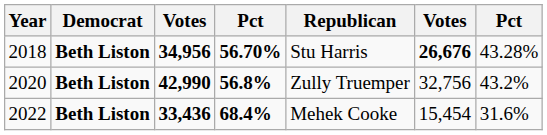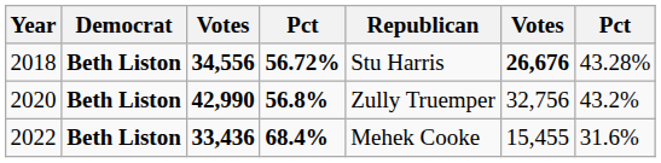 <table class="wikitable" style="margin:0.5em ; font-size:95%">
 <tr>
 <th>Year</th>
 <th>Democrat</th>
 <th>Votes</th>
 <th>Pct</th>
 <th>Republican</th>
 <th>Votes</th>
 <th>Pct</th>
 </tr>
 <tr>
 <td>2018</td>
 <td><strong>Beth Liston</strong></td>
-<td><strong>34,956</strong></td>
-<td><strong>56.70%</strong></td>
+<td><strong>34,556</strong></td>
+<td><strong>56.72%</strong></td>
 <td>Stu Harris</td>
 <td><strong>26,676</strong></td>
 <td>43.28%</td>
 </tr>
 <tr>
 <td>2020</td>
 <td><strong>Beth Liston</strong></td>
 <td><strong>42,990</strong></td>
 <td><strong>56.8%</strong></td>
 <td>Zully Truemper</td>
 <td>32,756</td>
 <td>43.2%</td>
 </tr>
 <tr>
 <td>2022</td>
 <td><strong>Beth Liston</strong></td>
 <td><strong>33,436</strong></td>
 <td><strong>68.4%</strong></td>
 <td>Mehek Cooke</td>
-<td>15,454</td>
+<td>15,455</td>
 <td>31.6%</td>
 </tr>
 </table>
